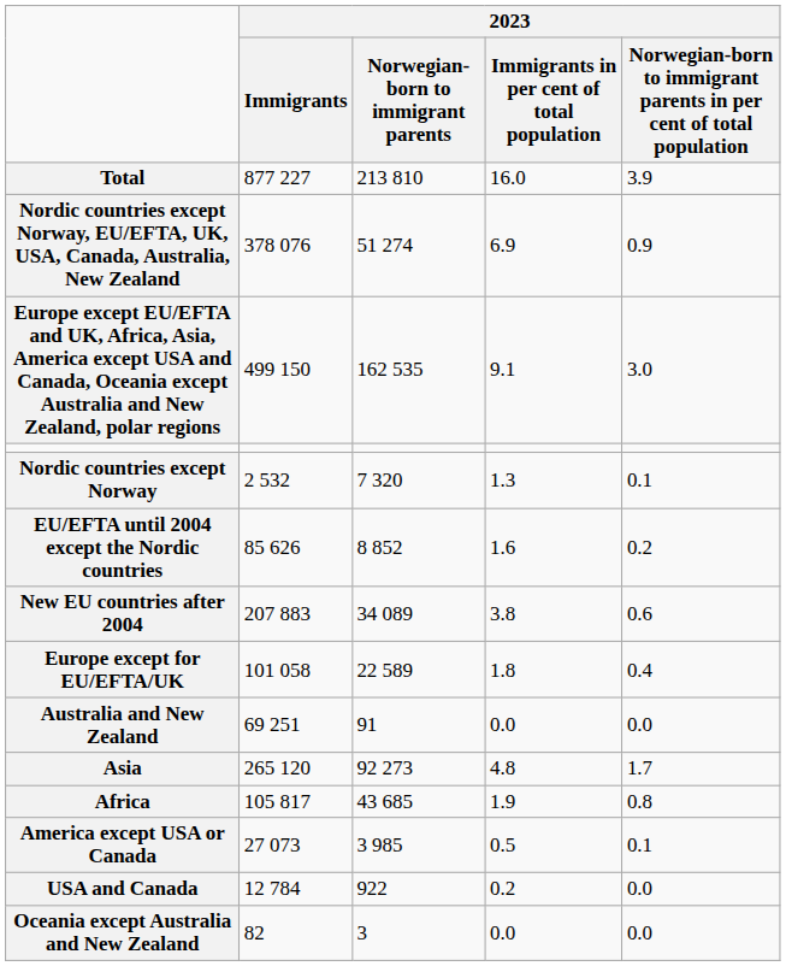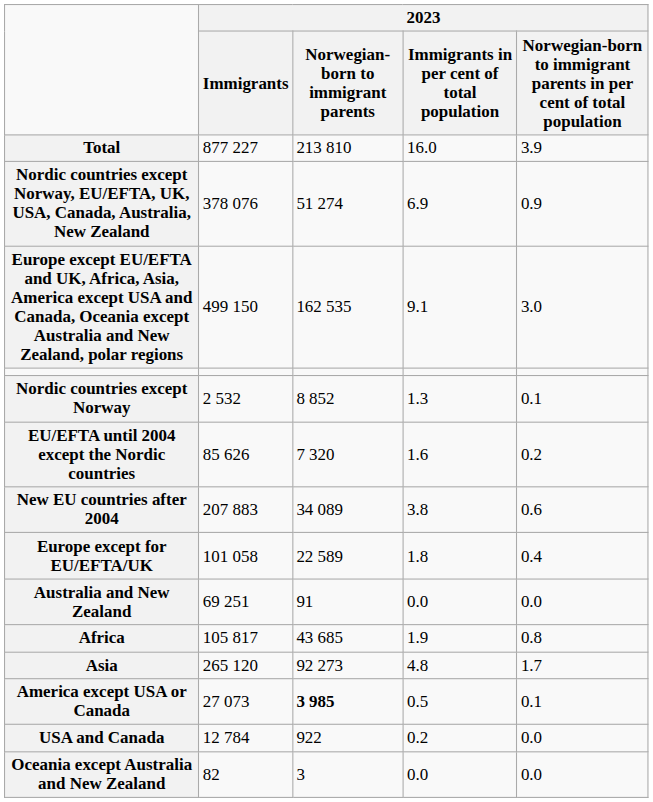 <table class="wikitable">
 <tr>
 <td rowspan="2"></td>
 <th colspan="4">2023</th>
 </tr>
 <tr>
 <th>Immigrants</th>
 <th>Norwegian-born to immigrant parents</th>
 <th>Immigrants in per cent of total population</th>
 <th>Norwegian-born to immigrant parents in per cent of total population</th>
 </tr>
 <tr>
 <th>Total</th>
 <td>877 227</td>
 <td>213 810</td>
 <td>16.0</td>
 <td>3.9</td>
 </tr>
 <tr>
 <th>Nordic countries except Norway, EU/EFTA, UK, USA, Canada, Australia, New Zealand</th>
 <td>378 076</td>
 <td>51 274</td>
 <td>6.9</td>
 <td>0.9</td>
 </tr>
 <tr>
 <th>Europe except EU/EFTA and UK, Africa, Asia, America except USA and Canada, Oceania except Australia and New Zealand, polar regions</th>
 <td>499 150</td>
 <td>162 535</td>
 <td>9.1</td>
 <td>3.0</td>
 </tr>
 <tr>
 <td></td>
 <td></td>
 <td></td>
 <td></td>
 <td></td>
 </tr>
 <tr>
 <th>Nordic countries except Norway</th>
 <td>2 532</td>
-<td>7 320</td>
+<td>8 852</td>
 <td>1.3</td>
 <td>0.1</td>
 </tr>
 <tr>
 <th>EU/EFTA until 2004 except the Nordic countries</th>
 <td>85 626</td>
-<td>8 852</td>
+<td>7 320</td>
 <td>1.6</td>
 <td>0.2</td>
 </tr>
 <tr>
 <th>New EU countries after 2004</th>
 <td>207 883</td>
 <td>34 089</td>
 <td>3.8</td>
 <td>0.6</td>
 </tr>
 <tr>
 <th>Europe except for EU/EFTA/UK</th>
 <td>101 058</td>
 <td>22 589</td>
 <td>1.8</td>
 <td>0.4</td>
 </tr>
 <tr>
 <th>Australia and New Zealand</th>
 <td>69 251</td>
 <td>91</td>
 <td>0.0</td>
 <td>0.0</td>
 </tr>
 <tr>
+<th>Africa</th>
+<td>105 817</td>
+<td>43 685</td>
+<td>1.9</td>
+<td>0.8</td>
+</tr>
+<tr>
 <th>Asia</th>
 <td>265 120</td>
 <td>92 273</td>
 <td>4.8</td>
 <td>1.7</td>
 </tr>
 <tr>
-<th>Africa</th>
-<td>105 817</td>
-<td>43 685</td>
-<td>1.9</td>
-<td>0.8</td>
-</tr>
-<tr>
 <th>America except USA or Canada</th>
 <td>27 073</td>
-<td>3 985</td>
+<td><strong>3 985</strong></td>
 <td>0.5</td>
 <td>0.1</td>
 </tr>
 <tr>
 <th>USA and Canada</th>
 <td>12 784</td>
 <td>922</td>
 <td>0.2</td>
 <td>0.0</td>
 </tr>
 <tr>
 <th>Oceania except Australia and New Zealand</th>
 <td>82</td>
 <td>3</td>
 <td>0.0</td>
 <td>0.0</td>
 </tr>
 </table>
